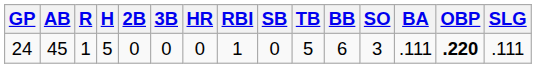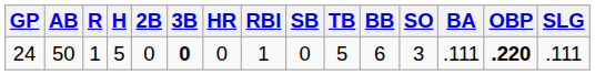 <table class="wikitable">
 <tr>
 <th><a href='#'>GP</a></th>
 <th><a href='#'>AB</a></th>
 <th><a href='#'>R</a></th>
 <th><a href='#'>H</a></th>
 <th><a href='#'>2B</a></th>
 <th><a href='#'>3B</a></th>
 <th><a href='#'>HR</a></th>
 <th><a href='#'>RBI</a></th>
 <th><a href='#'>SB</a></th>
 <th><a href='#'>TB</a></th>
 <th><a href='#'>BB</a></th>
 <th><a href='#'>SO</a></th>
 <th><a href='#'>BA</a></th>
 <th><a href='#'>OBP</a></th>
 <th><a href='#'>SLG</a></th>
 </tr>
 <tr align = center>
 <td>24</td>
-<td>45</td>
+<td>50</td>
 <td>1</td>
 <td>5</td>
 <td>0</td>
-<td>0</td>
+<td><strong>0</strong></td>
 <td>0</td>
 <td>1</td>
 <td>0</td>
 <td>5</td>
 <td>6</td>
 <td>3</td>
 <td>.111</td>
 <td><strong>.220</strong></td>
 <td>.111</td>
 </tr>
 </table>
